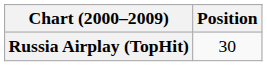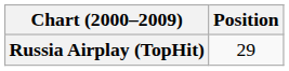 <table class="wikitable plainrowheaders" style="text-align:center">
 <tr>
 <th scope="col">Chart (2000–2009)</th>
 <th scope="col">Position</th>
 </tr>
 <tr>
 <th scope="row">Russia Airplay (TopHit)</th>
-<td>30</td>
+<td>29</td>
 </tr>
 </table>
